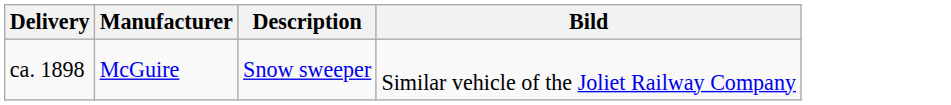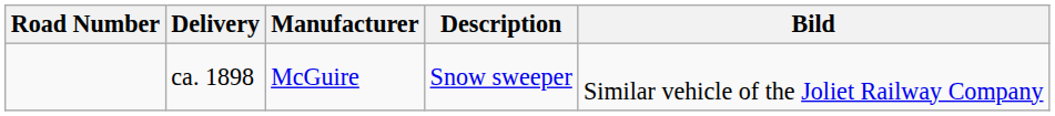 <table class="wikitable sortable">
 <tr>
+<th>Road Number</th>
 <th>Delivery</th>
 <th>Manufacturer</th>
 <th>Description</th>
 <th>Bild</th>
 </tr>
 <tr>
+<td></td>
 <td>ca. 1898</td>
 <td><a href='#'>McGuire</a></td>
 <td><a href='#'>Snow sweeper</a></td>
 <td><br>Similar vehicle of the <a href='#'>Joliet Railway Company</a></td>
 </tr>
 </table>
